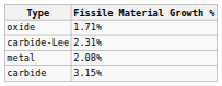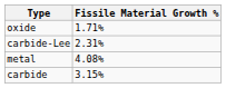 <table class="wikitable">
 <tr>
 <th>Type</th>
 <th>Fissile Material Growth %</th>
 </tr>
 <tr>
 <td>oxide</td>
 <td>1.71%</td>
 </tr>
 <tr>
 <td>carbide-Lee</td>
 <td>2.31%</td>
 </tr>
 <tr>
 <td>metal</td>
-<td>2.08%</td>
+<td>4.08%</td>
 </tr>
 <tr>
 <td>carbide</td>
 <td>3.15%</td>
 </tr>
 </table>
